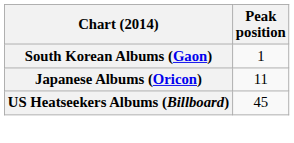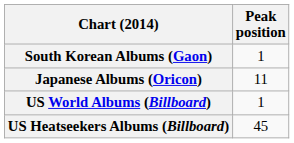 <table class="wikitable plainrowheaders" style="text-align:center">
 <tr>
 <th scope="col">Chart (2014)</th>
 <th scope="col">Peak<br>position</th>
 </tr>
 <tr>
 <th scope="row">South Korean Albums (<a href='#'>Gaon</a>)</th>
 <td>1</td>
 </tr>
 <tr>
 <th scope="row">Japanese Albums (<a href='#'>Oricon</a>)</th>
 <td>11</td>
 </tr>
 <tr>
+<th scope="row">US <a href='#'>World Albums</a> (<em><a href='#'>Billboard</a></em>)</th>
+<td>1</td>
+</tr>
+<tr>
 <th scope="row">US Heatseekers Albums (<em>Billboard</em>)</th>
 <td>45</td>
 </tr>
 </table>
